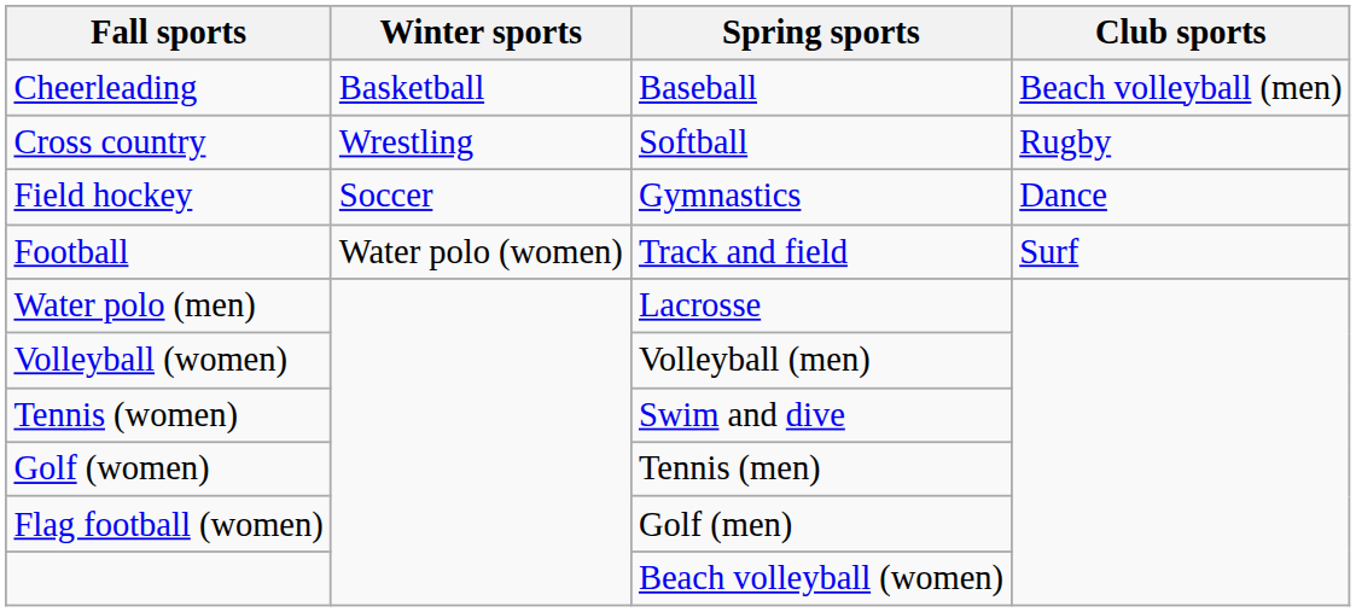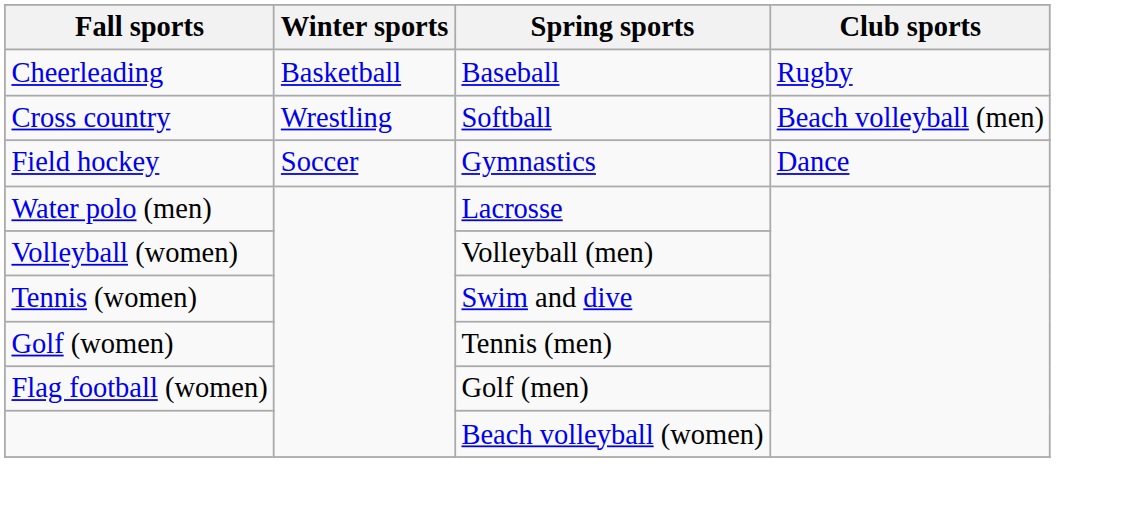 <table class="wikitable">
 <tr>
 <th>Fall sports</th>
 <th>Winter sports</th>
 <th>Spring sports</th>
 <th>Club sports</th>
 </tr>
 <tr>
 <td><a href='#'>Cheerleading</a></td>
 <td><a href='#'>Basketball</a></td>
 <td><a href='#'>Baseball</a></td>
-<td><a href='#'>Beach volleyball</a> (men)</td>
+<td><a href='#'>Rugby</a></td>
 </tr>
 <tr>
 <td><a href='#'>Cross country</a></td>
 <td><a href='#'>Wrestling</a></td>
 <td><a href='#'>Softball</a></td>
-<td><a href='#'>Rugby</a></td>
+<td><a href='#'>Beach volleyball</a> (men)</td>
 </tr>
 <tr>
 <td><a href='#'>Field hockey</a></td>
 <td><a href='#'>Soccer</a></td>
 <td><a href='#'>Gymnastics</a></td>
 <td><a href='#'>Dance</a></td>
-</tr>
-<tr>
-<td><a href='#'>Football</a></td>
-<td>Water polo (women)</td>
-<td><a href='#'>Track and field</a></td>
-<td><a href='#'>Surf</a></td>
 </tr>
 <tr>
 <td><a href='#'>Water polo</a> (men)</td>
 <td rowspan="6"></td>
 <td><a href='#'>Lacrosse</a></td>
 <td rowspan="6"></td>
 </tr>
 <tr>
 <td><a href='#'>Volleyball</a> (women)</td>
 <td>Volleyball (men)</td>
 </tr>
 <tr>
 <td><a href='#'>Tennis</a> (women)</td>
 <td><a href='#'>Swim</a> and <a href='#'>dive</a></td>
 </tr>
 <tr>
 <td><a href='#'>Golf</a> (women)</td>
 <td>Tennis (men)</td>
 </tr>
 <tr>
 <td><a href='#'>Flag football</a> (women)</td>
 <td>Golf (men)</td>
 </tr>
 <tr>
 <td></td>
 <td><a href='#'>Beach volleyball</a> (women)</td>
 </tr>
 </table>
